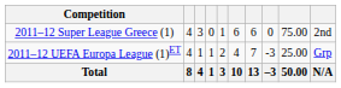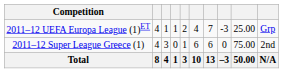 <table class="wikitable" style="text-align:center">
 <tr>
 <th>Competition</th>
 <th></th>
 <th></th>
 <th></th>
 <th></th>
 <th></th>
 <th></th>
 <th></th>
 <th></th>
 <th></th>
 </tr>
 <tr>
+<td><a href='#'>2011–12 UEFA Europa League</a> (1)<sup><a href='#'>ET</a></sup></td>
+<td>4</td>
+<td>1</td>
+<td>1</td>
+<td>2</td>
+<td>4</td>
+<td>7</td>
+<td>-3</td>
+<td>25.00</td>
+<td><a href='#'>Grp</a></td>
+</tr>
+<tr>
 <td><a href='#'>2011–12 Super League Greece</a> (1)</td>
 <td>4</td>
 <td>3</td>
 <td>0</td>
 <td>1</td>
 <td>6</td>
 <td>6</td>
 <td>0</td>
 <td>75.00</td>
 <td>2nd</td>
-</tr>
-<tr>
-<td><a href='#'>2011–12 UEFA Europa League</a> (1)<sup><a href='#'>ET</a></sup></td>
-<td>4</td>
-<td>1</td>
-<td>1</td>
-<td>2</td>
-<td>4</td>
-<td>7</td>
-<td>-3</td>
-<td>25.00</td>
-<td><a href='#'>Grp</a></td>
 </tr>
 <tr>
 <th>Total</th>
 <th>8</th>
 <th>4</th>
 <th>1</th>
 <th>3</th>
 <th>10</th>
 <th>13</th>
 <th>–3</th>
 <th>50.00</th>
 <th>N/A</th>
 </tr>
 </table>
